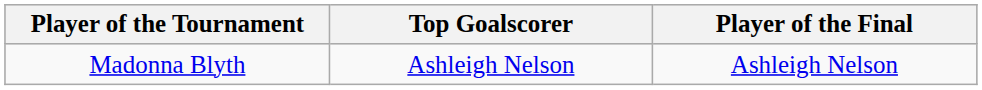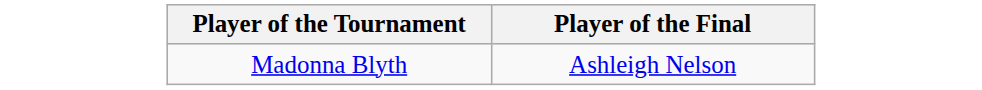 <table class=wikitable style="margin:auto; text-align:center">
 <tr>
 <th style="width: 200px;">Player of the Tournament</th>
-<th style="width: 200px;">Top Goalscorer</th>
 <th style="width: 200px;">Player of the Final</th>
 </tr>
 <tr>
 <td> <a href='#'>Madonna Blyth</a></td>
 <td> <a href='#'>Ashleigh Nelson</a></td>
-<td> <a href='#'>Ashleigh Nelson</a></td>
 </tr>
 </table>
